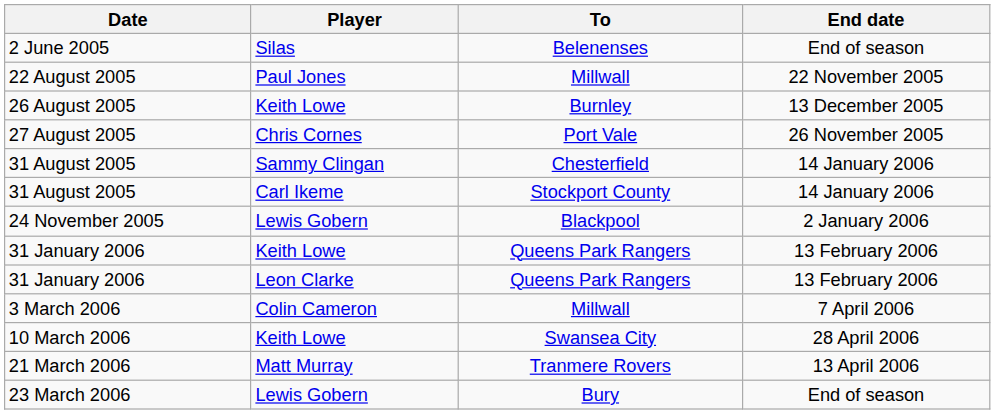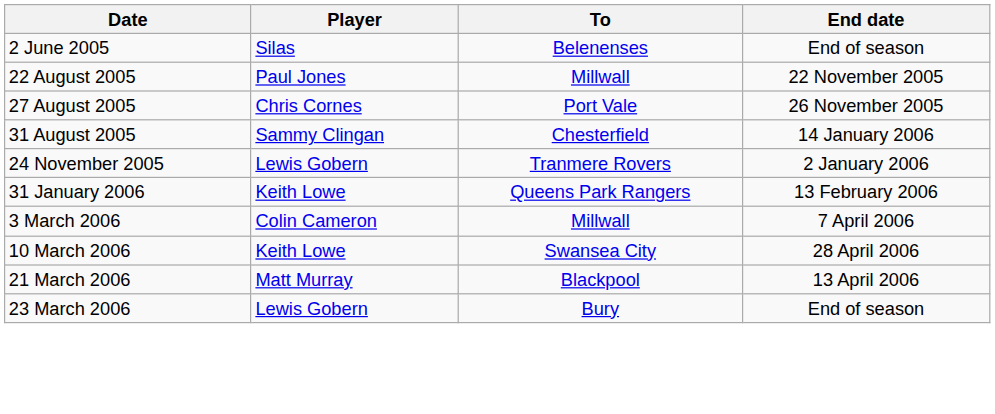 <table class="wikitable" style="text-align:center; font-size:95%;width:65%; text-align:left">
 <tr>
 <th><strong>Date</strong></th>
 <th><strong>Player</strong></th>
 <th><strong>To</strong></th>
 <th><strong>End date</strong></th>
 </tr>
 <tr --->
 <td>2 June 2005</td>
 <td> <a href='#'>Silas</a></td>
 <td align="center"> <a href='#'>Belenenses</a></td>
 <td align="center">End of season</td>
 </tr>
 <tr --->
 <td>22 August 2005</td>
 <td> <a href='#'>Paul Jones</a></td>
 <td align="center"><a href='#'>Millwall</a></td>
 <td align="center">22 November 2005</td>
 </tr>
 <tr --->
-<td>26 August 2005</td>
-<td> <a href='#'>Keith Lowe</a></td>
-<td align="center"><a href='#'>Burnley</a></td>
-<td align="center">13 December 2005</td>
-</tr>
-<tr --->
 <td>27 August 2005</td>
 <td> <a href='#'>Chris Cornes</a></td>
 <td align="center"><a href='#'>Port Vale</a></td>
 <td align="center">26 November 2005</td>
 </tr>
 <tr --->
 <td>31 August 2005</td>
 <td> <a href='#'>Sammy Clingan</a></td>
 <td align="center"><a href='#'>Chesterfield</a></td>
 <td align="center">14 January 2006</td>
 </tr>
 <tr --->
-<td>31 August 2005</td>
-<td> <a href='#'>Carl Ikeme</a></td>
-<td align="center"><a href='#'>Stockport County</a></td>
-<td align="center">14 January 2006</td>
-</tr>
-<tr --->
 <td>24 November 2005</td>
 <td> <a href='#'>Lewis Gobern</a></td>
-<td align="center"><a href='#'>Blackpool</a></td>
+<td align="center"><a href='#'>Tranmere Rovers</a></td>
 <td align="center">2 January 2006</td>
 </tr>
 <tr --->
 <td>31 January 2006</td>
 <td> <a href='#'>Keith Lowe</a></td>
-<td align="center"><a href='#'>Queens Park Rangers</a></td>
-<td align="center">13 February 2006</td>
-</tr>
-<tr --->
-<td>31 January 2006</td>
-<td> <a href='#'>Leon Clarke</a></td>
 <td align="center"><a href='#'>Queens Park Rangers</a></td>
 <td align="center">13 February 2006</td>
 </tr>
 <tr --->
 <td>3 March 2006</td>
 <td> <a href='#'>Colin Cameron</a></td>
 <td align="center"><a href='#'>Millwall</a></td>
 <td align="center">7 April 2006</td>
 </tr>
 <tr --->
 <td>10 March 2006</td>
 <td> <a href='#'>Keith Lowe</a></td>
 <td align="center"> <a href='#'>Swansea City</a></td>
 <td align="center">28 April 2006</td>
 </tr>
 <tr --->
 <td>21 March 2006</td>
 <td> <a href='#'>Matt Murray</a></td>
-<td align="center"><a href='#'>Tranmere Rovers</a></td>
+<td align="center"><a href='#'>Blackpool</a></td>
 <td align="center">13 April 2006</td>
 </tr>
 <tr --->
 <td>23 March 2006</td>
 <td> <a href='#'>Lewis Gobern</a></td>
 <td align="center"><a href='#'>Bury</a></td>
 <td align="center">End of season</td>
 </tr>
 </table>
